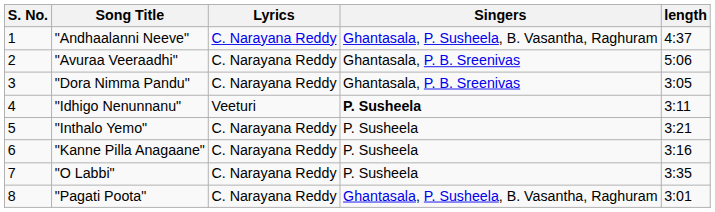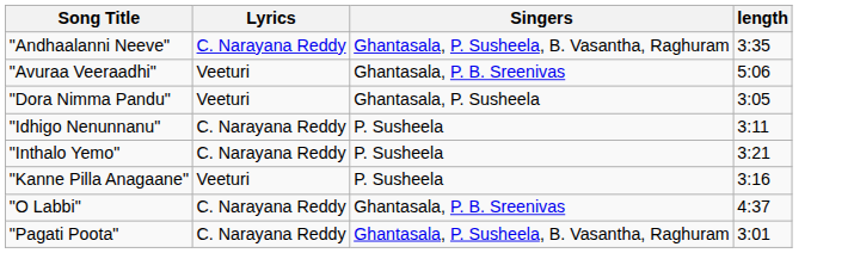 <table class="wikitable">
 <tr>
-<th>S. No.</th>
 <th>Song Title</th>
 <th>Lyrics</th>
 <th>Singers</th>
 <th>length</th>
 </tr>
 <tr>
-<td>1</td>
 <td>"Andhaalanni Neeve"</td>
 <td><a href='#'>C. Narayana Reddy</a></td>
 <td><a href='#'>Ghantasala</a>, <a href='#'>P. Susheela</a>, B. Vasantha, Raghuram</td>
-<td>4:37</td>
+<td>3:35</td>
 </tr>
 <tr>
-<td>2</td>
 <td>"Avuraa Veeraadhi"</td>
-<td>C. Narayana Reddy</td>
+<td>Veeturi</td>
 <td>Ghantasala, <a href='#'>P. B. Sreenivas</a></td>
 <td>5:06</td>
 </tr>
 <tr>
-<td>3</td>
 <td>"Dora Nimma Pandu"</td>
-<td>C. Narayana Reddy</td>
-<td>Ghantasala, <a href='#'>P. B. Sreenivas</a></td>
+<td>Veeturi</td>
+<td>Ghantasala, P. Susheela</td>
 <td>3:05</td>
 </tr>
 <tr>
-<td>4</td>
 <td>"Idhigo Nenunnanu"</td>
-<td>Veeturi</td>
-<td><strong>P. Susheela</strong></td>
+<td>C. Narayana Reddy</td>
+<td>P. Susheela</td>
 <td>3:11</td>
 </tr>
 <tr>
-<td>5</td>
 <td>"Inthalo Yemo"</td>
 <td>C. Narayana Reddy</td>
 <td>P. Susheela</td>
 <td>3:21</td>
 </tr>
 <tr>
-<td>6</td>
 <td>"Kanne Pilla Anagaane"</td>
-<td>C. Narayana Reddy</td>
+<td>Veeturi</td>
 <td>P. Susheela</td>
 <td>3:16</td>
 </tr>
 <tr>
-<td>7</td>
 <td>"O Labbi"</td>
 <td>C. Narayana Reddy</td>
-<td>P. Susheela</td>
-<td>3:35</td>
+<td>Ghantasala, <a href='#'>P. B. Sreenivas</a></td>
+<td>4:37</td>
 </tr>
 <tr>
-<td>8</td>
 <td>"Pagati Poota"</td>
 <td>C. Narayana Reddy</td>
 <td><a href='#'>Ghantasala</a>, <a href='#'>P. Susheela</a>, B. Vasantha, Raghuram</td>
 <td>3:01</td>
 </tr>
 </table>
